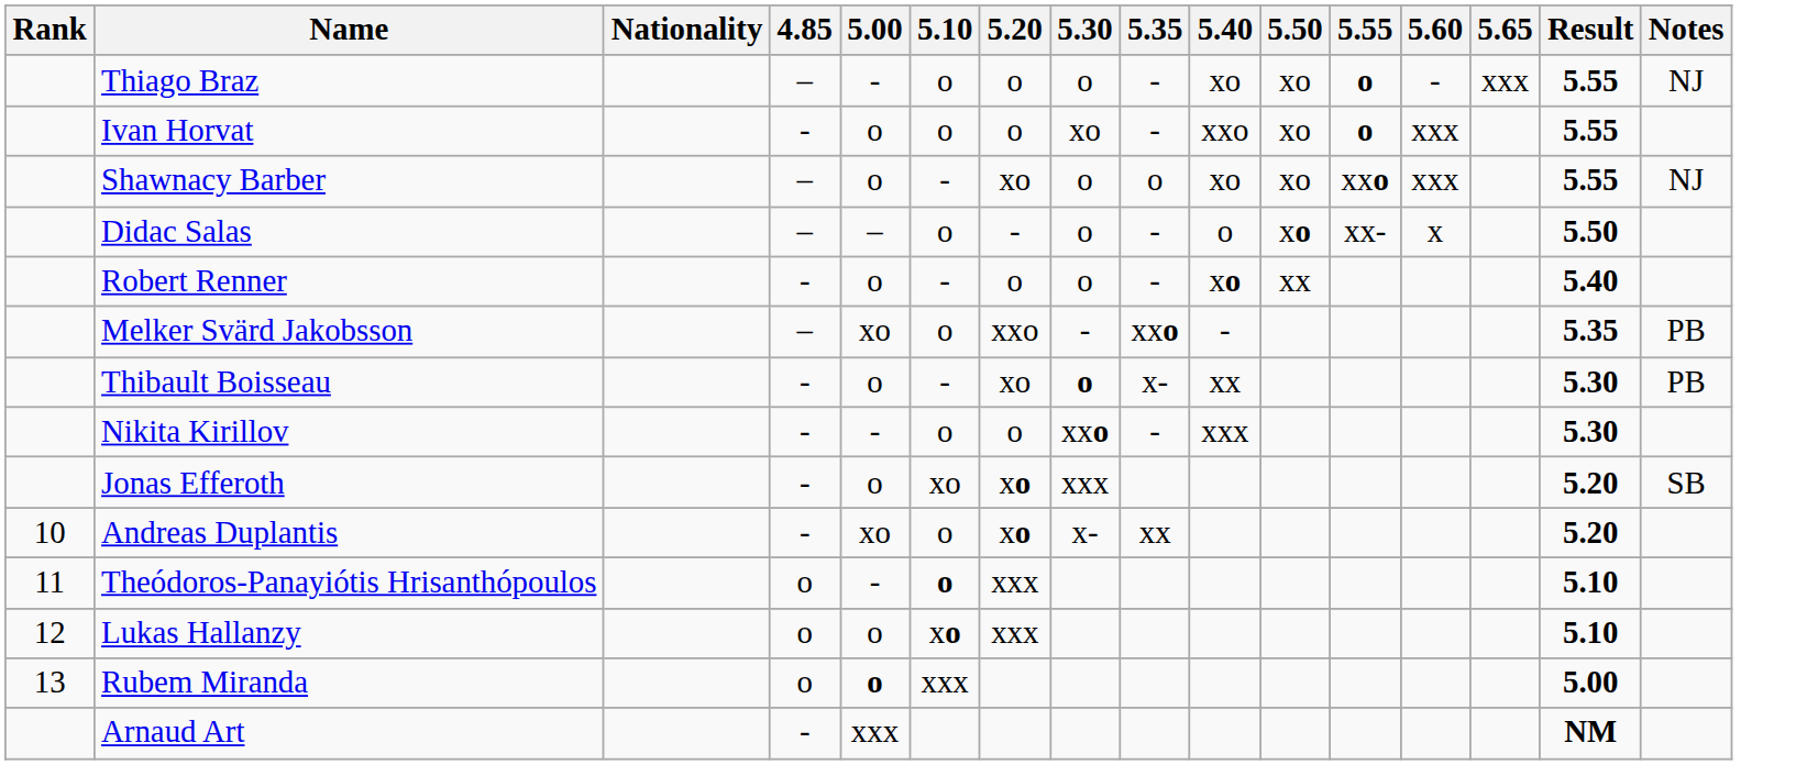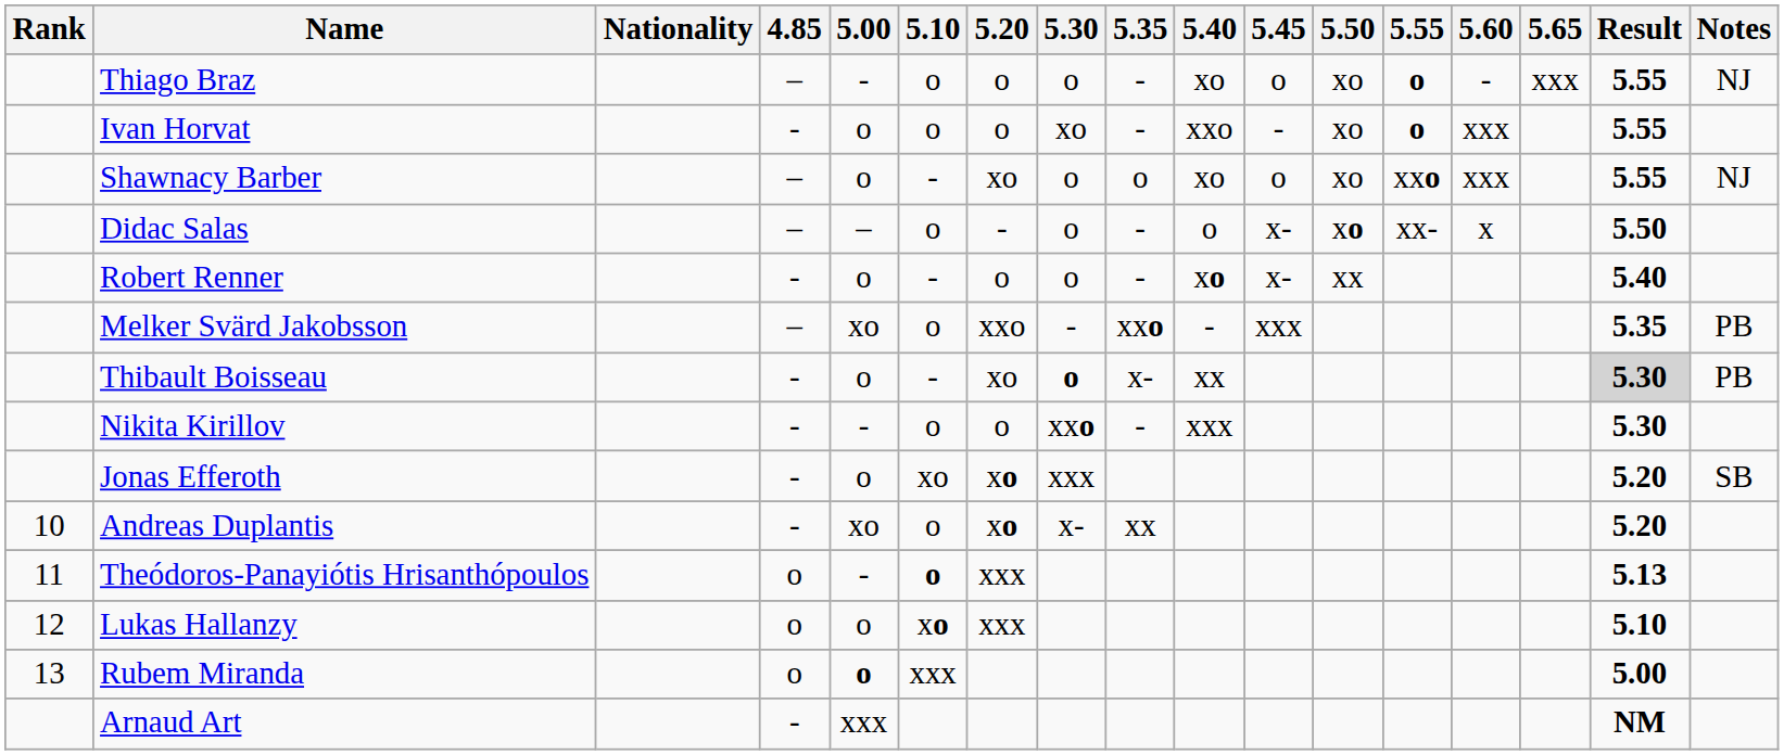 <table class="wikitable sortable" style="text-align:center">
 <tr>
 <th>Rank</th>
 <th>Name</th>
 <th>Nationality</th>
 <th>4.85</th>
 <th>5.00</th>
 <th>5.10</th>
 <th>5.20</th>
 <th>5.30</th>
 <th>5.35</th>
 <th>5.40</th>
+<th>5.45</th>
 <th>5.50</th>
 <th>5.55</th>
 <th>5.60</th>
 <th>5.65</th>
 <th>Result</th>
 <th>Notes</th>
 </tr>
 <tr>
 <td></td>
 <td align=left><a href='#'>Thiago Braz</a></td>
 <td align=left></td>
 <td>–</td>
 <td>-</td>
 <td>o</td>
 <td>o</td>
 <td>o</td>
 <td>-</td>
 <td>xo</td>
+<td>o</td>
 <td>xo</td>
 <td><strong>o</strong></td>
 <td>-</td>
 <td>xxx</td>
 <td><strong>5.55</strong></td>
 <td>NJ</td>
 </tr>
 <tr>
 <td></td>
 <td align=left><a href='#'>Ivan Horvat</a></td>
 <td align=left></td>
 <td>-</td>
 <td>o</td>
 <td>o</td>
 <td>o</td>
 <td>xo</td>
 <td>-</td>
 <td>xxo</td>
+<td>-</td>
 <td>xo</td>
 <td><strong>o</strong></td>
 <td>xxx</td>
 <td></td>
 <td><strong>5.55</strong></td>
 <td></td>
 </tr>
 <tr>
 <td></td>
 <td align=left><a href='#'>Shawnacy Barber</a></td>
 <td align=left></td>
 <td>–</td>
 <td>o</td>
 <td>-</td>
 <td>xo</td>
 <td>o</td>
 <td>o</td>
 <td>xo</td>
+<td>o</td>
 <td>xo</td>
 <td>xx<strong>o</strong></td>
 <td>xxx</td>
 <td></td>
 <td><strong>5.55</strong></td>
 <td>NJ</td>
 </tr>
 <tr>
 <td></td>
 <td align=left><a href='#'>Didac Salas</a></td>
 <td align=left></td>
 <td>–</td>
 <td>–</td>
 <td>o</td>
 <td>-</td>
 <td>o</td>
 <td>-</td>
 <td>o</td>
+<td>x-</td>
 <td>x<strong>o</strong></td>
 <td>xx-</td>
 <td>x</td>
 <td></td>
 <td><strong>5.50</strong></td>
 <td></td>
 </tr>
 <tr>
 <td></td>
 <td align=left><a href='#'>Robert Renner</a></td>
 <td align=left></td>
 <td>-</td>
 <td>o</td>
 <td>-</td>
 <td>o</td>
 <td>o</td>
 <td>-</td>
 <td>x<strong>o</strong></td>
+<td>x-</td>
 <td>xx</td>
 <td></td>
 <td></td>
 <td></td>
 <td><strong>5.40</strong></td>
 <td></td>
 </tr>
 <tr>
 <td></td>
 <td align=left><a href='#'>Melker Svärd Jakobsson</a></td>
 <td align=left></td>
 <td>–</td>
 <td>xo</td>
 <td>o</td>
 <td>xxo</td>
 <td>-</td>
 <td>xx<strong>o</strong></td>
 <td>-</td>
+<td>xxx</td>
 <td></td>
 <td></td>
 <td></td>
 <td></td>
 <td><strong>5.35</strong></td>
 <td>PB</td>
 </tr>
 <tr>
 <td></td>
 <td align=left><a href='#'>Thibault Boisseau</a></td>
 <td align=left></td>
 <td>-</td>
 <td>o</td>
 <td>-</td>
 <td>xo</td>
 <td><strong>o</strong></td>
 <td>x-</td>
 <td>xx</td>
 <td></td>
 <td></td>
 <td></td>
 <td></td>
-<td><strong>5.30</strong></td>
+<td></td>
+<td style="background: lightgrey;"><strong>5.30</strong></td>
 <td>PB</td>
 </tr>
 <tr>
 <td></td>
 <td align=left><a href='#'>Nikita Kirillov</a></td>
 <td align=left></td>
 <td>-</td>
 <td>-</td>
 <td>o</td>
 <td>o</td>
 <td>xx<strong>o</strong></td>
 <td>-</td>
 <td>xxx</td>
 <td></td>
 <td></td>
 <td></td>
 <td></td>
+<td></td>
 <td><strong>5.30</strong></td>
 <td></td>
 </tr>
 <tr>
 <td></td>
 <td align=left><a href='#'>Jonas Efferoth</a></td>
 <td align=left></td>
 <td>-</td>
 <td>o</td>
 <td>xo</td>
 <td>x<strong>o</strong></td>
 <td>xxx</td>
+<td></td>
 <td></td>
 <td></td>
 <td></td>
 <td></td>
 <td></td>
 <td></td>
 <td><strong>5.20</strong></td>
 <td>SB</td>
 </tr>
 <tr>
 <td>10</td>
 <td align=left><a href='#'>Andreas Duplantis</a></td>
 <td align=left></td>
 <td>-</td>
 <td>xo</td>
 <td>o</td>
 <td>x<strong>o</strong></td>
 <td>x-</td>
 <td>xx</td>
 <td></td>
 <td></td>
 <td></td>
 <td></td>
 <td></td>
+<td></td>
 <td><strong>5.20</strong></td>
 <td></td>
 </tr>
 <tr>
 <td>11</td>
 <td align=left><a href='#'>Theódoros-Panayiótis Hrisanthópoulos</a></td>
 <td align=left></td>
 <td>o</td>
 <td>-</td>
 <td><strong>o</strong></td>
 <td>xxx</td>
 <td></td>
 <td></td>
 <td></td>
 <td></td>
 <td></td>
 <td></td>
 <td></td>
-<td><strong>5.10</strong></td>
+<td></td>
+<td><strong>5.13</strong></td>
 <td></td>
 </tr>
 <tr>
 <td>12</td>
 <td align=left><a href='#'>Lukas Hallanzy</a></td>
 <td align=left></td>
 <td>o</td>
 <td>o</td>
 <td>x<strong>o</strong></td>
 <td>xxx</td>
 <td></td>
 <td></td>
 <td></td>
 <td></td>
 <td></td>
 <td></td>
 <td></td>
+<td></td>
 <td><strong>5.10</strong></td>
 <td></td>
 </tr>
 <tr>
 <td>13</td>
 <td align=left><a href='#'>Rubem Miranda</a></td>
 <td align=left></td>
 <td>o</td>
 <td><strong>o</strong></td>
 <td>xxx</td>
+<td></td>
 <td></td>
 <td></td>
 <td></td>
 <td></td>
 <td></td>
 <td></td>
 <td></td>
 <td></td>
 <td><strong>5.00</strong></td>
 <td></td>
 </tr>
 <tr>
 <td></td>
 <td align=left><a href='#'>Arnaud Art</a></td>
 <td align=left></td>
 <td>-</td>
 <td>xxx</td>
 <td></td>
 <td></td>
 <td></td>
 <td></td>
 <td></td>
 <td></td>
 <td></td>
 <td></td>
 <td></td>
+<td></td>
 <td><strong>NM</strong></td>
 <td></td>
 </tr>
 </table>
